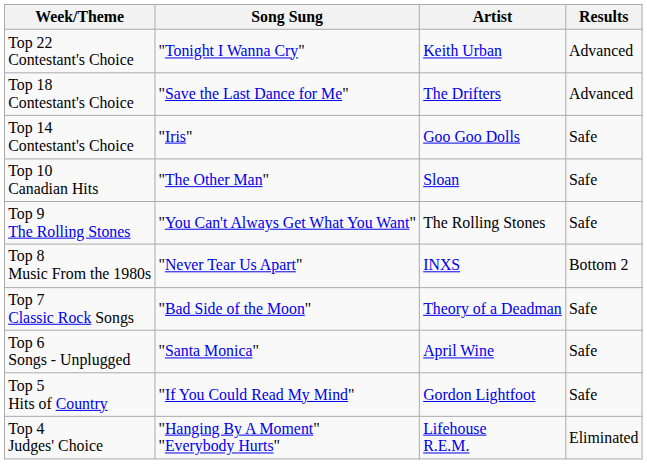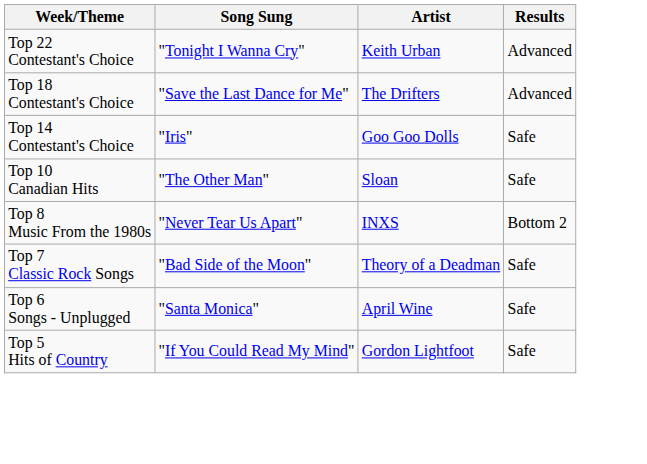 <table class="wikitable">
 <tr>
 <th>Week/Theme</th>
 <th>Song Sung</th>
 <th>Artist</th>
 <th>Results</th>
 </tr>
 <tr>
 <td>Top 22<br>Contestant's Choice</td>
 <td>"<a href='#'>Tonight I Wanna Cry</a>"</td>
 <td><a href='#'>Keith Urban</a></td>
 <td>Advanced</td>
 </tr>
 <tr>
 <td>Top 18<br>Contestant's Choice</td>
 <td>"<a href='#'>Save the Last Dance for Me</a>"</td>
 <td><a href='#'>The Drifters</a></td>
 <td>Advanced</td>
 </tr>
 <tr>
 <td>Top 14<br>Contestant's Choice</td>
 <td>"<a href='#'>Iris</a>"</td>
 <td><a href='#'>Goo Goo Dolls</a></td>
 <td>Safe</td>
 </tr>
 <tr>
 <td>Top 10<br>Canadian Hits</td>
 <td>"<a href='#'>The Other Man</a>"</td>
 <td><a href='#'>Sloan</a></td>
 <td>Safe</td>
 </tr>
 <tr>
-<td>Top 9<br><a href='#'>The Rolling Stones</a></td>
-<td>"<a href='#'>You Can't Always Get What You Want</a>"</td>
-<td>The Rolling Stones</td>
-<td>Safe</td>
-</tr>
-<tr>
 <td>Top 8<br>Music From the 1980s</td>
 <td>"<a href='#'>Never Tear Us Apart</a>"</td>
 <td><a href='#'>INXS</a></td>
 <td>Bottom 2</td>
 </tr>
 <tr>
 <td>Top 7<br><a href='#'>Classic Rock</a> Songs</td>
 <td>"<a href='#'>Bad Side of the Moon</a>"</td>
 <td><a href='#'>Theory of a Deadman</a></td>
 <td>Safe</td>
 </tr>
 <tr>
 <td>Top 6<br>Songs - Unplugged</td>
 <td>"<a href='#'>Santa Monica</a>"</td>
 <td><a href='#'>April Wine</a></td>
 <td>Safe</td>
 </tr>
 <tr>
 <td>Top 5<br>Hits of <a href='#'>Country</a></td>
 <td>"<a href='#'>If You Could Read My Mind</a>"</td>
 <td><a href='#'>Gordon Lightfoot</a></td>
 <td>Safe</td>
 </tr>
-<tr>
-<td>Top 4<br>Judges' Choice</td>
-<td>"<a href='#'>Hanging By A Moment</a>"<br>"<a href='#'>Everybody Hurts</a>"</td>
-<td><a href='#'>Lifehouse</a><br><a href='#'>R.E.M.</a></td>
-<td>Eliminated</td>
-</tr>
 </table>
